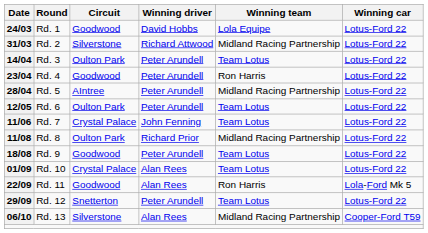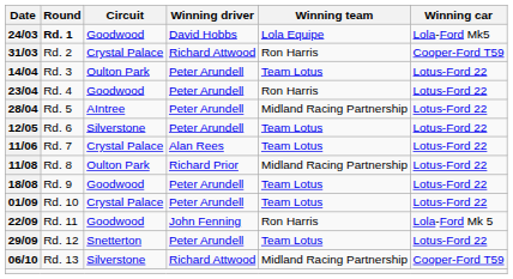 <table class="wikitable" style="font-size: 90%;">
 <tr>
 <th>Date</th>
 <th>Round</th>
 <th>Circuit</th>
 <th>Winning driver</th>
 <th>Winning team</th>
 <th>Winning car</th>
 </tr>
 <tr>
 <th>24/03</th>
-<td>Rd. 1</td>
+<td><strong>Rd. 1</strong></td>
 <td> <a href='#'>Goodwood</a></td>
 <td> <a href='#'>David Hobbs</a></td>
 <td><a href='#'>Lola Equipe</a></td>
-<td><a href='#'>Lotus-Ford 22</a></td>
+<td><a href='#'>Lola</a>-<a href='#'>Ford</a> Mk5</td>
 </tr>
 <tr>
 <th>31/03</th>
 <td>Rd. 2</td>
-<td> <a href='#'>Silverstone</a></td>
+<td> <a href='#'>Crystal Palace</a></td>
 <td> <a href='#'>Richard Attwood</a></td>
-<td>Midland Racing Partnership</td>
-<td><a href='#'>Lotus-Ford 22</a></td>
+<td>Ron Harris</td>
+<td><a href='#'>Cooper-Ford T59</a></td>
 </tr>
 <tr>
 <th>14/04</th>
 <td>Rd. 3</td>
 <td> <a href='#'>Oulton Park</a></td>
 <td> <a href='#'>Peter Arundell</a></td>
 <td><a href='#'>Team Lotus</a></td>
 <td><a href='#'>Lotus-Ford 22</a></td>
 </tr>
 <tr>
 <th>23/04</th>
 <td>Rd. 4</td>
 <td> <a href='#'>Goodwood</a></td>
 <td> <a href='#'>Peter Arundell</a></td>
 <td>Ron Harris</td>
 <td><a href='#'>Lotus-Ford 22</a></td>
 </tr>
 <tr>
 <th>28/04</th>
 <td>Rd. 5</td>
 <td> <a href='#'>AIntree</a></td>
 <td> <a href='#'>Peter Arundell</a></td>
 <td>Midland Racing Partnership</td>
 <td><a href='#'>Lotus-Ford 22</a></td>
 </tr>
 <tr>
 <th>12/05</th>
 <td>Rd. 6</td>
-<td> <a href='#'>Oulton Park</a></td>
+<td> <a href='#'>Silverstone</a></td>
 <td> <a href='#'>Peter Arundell</a></td>
 <td><a href='#'>Team Lotus</a></td>
 <td><a href='#'>Lotus-Ford 22</a></td>
 </tr>
 <tr>
 <th>11/06</th>
 <td>Rd. 7</td>
 <td> <a href='#'>Crystal Palace</a></td>
-<td> <a href='#'>John Fenning</a></td>
+<td> <a href='#'>Alan Rees</a></td>
 <td><a href='#'>Team Lotus</a></td>
 <td><a href='#'>Lotus-Ford 22</a></td>
 </tr>
 <tr>
 <th>11/08</th>
 <td>Rd. 8</td>
 <td> <a href='#'>Oulton Park</a></td>
 <td> <a href='#'>Richard Prior</a></td>
 <td>Midland Racing Partnership</td>
 <td><a href='#'>Lotus-Ford 22</a></td>
 </tr>
 <tr>
 <th>18/08</th>
 <td>Rd. 9</td>
 <td> <a href='#'>Goodwood</a></td>
 <td> <a href='#'>Peter Arundell</a></td>
 <td><a href='#'>Team Lotus</a></td>
 <td><a href='#'>Lotus-Ford 22</a></td>
 </tr>
 <tr>
 <th>01/09</th>
 <td>Rd. 10</td>
 <td> <a href='#'>Crystal Palace</a></td>
-<td> <a href='#'>Alan Rees</a></td>
+<td> <a href='#'>Peter Arundell</a></td>
 <td><a href='#'>Team Lotus</a></td>
 <td><a href='#'>Lotus-Ford 22</a></td>
 </tr>
 <tr>
 <th>22/09</th>
 <td>Rd. 11</td>
 <td> <a href='#'>Goodwood</a></td>
-<td> <a href='#'>Alan Rees</a></td>
+<td> <a href='#'>John Fenning</a></td>
 <td>Ron Harris</td>
 <td><a href='#'>Lola</a>-<a href='#'>Ford</a> Mk 5</td>
 </tr>
 <tr>
 <th>29/09</th>
 <td>Rd. 12</td>
 <td> <a href='#'>Snetterton</a></td>
 <td> <a href='#'>Peter Arundell</a></td>
 <td><a href='#'>Team Lotus</a></td>
 <td><a href='#'>Lotus-Ford 22</a></td>
 </tr>
 <tr>
 <th>06/10</th>
 <td>Rd. 13</td>
 <td> <a href='#'>Silverstone</a></td>
-<td> <a href='#'>Alan Rees</a></td>
+<td> <a href='#'>Richard Attwood</a></td>
 <td>Midland Racing Partnership</td>
 <td><a href='#'>Cooper-Ford T59</a></td>
 </tr>
 <tr>
 <td colspan="6" style="text-align:center;"></td>
 </tr>
 </table>
